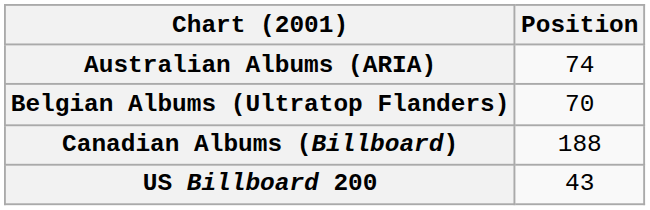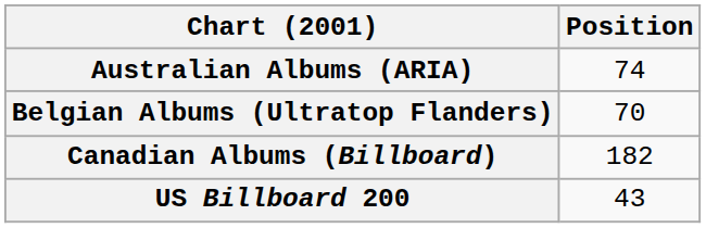 <table class="wikitable sortable plainrowheaders" style="text-align:center">
 <tr>
 <th scope="col">Chart (2001)</th>
 <th scope="col">Position</th>
 </tr>
 <tr>
 <th scope="row">Australian Albums (ARIA)</th>
 <td>74</td>
 </tr>
 <tr>
 <th scope="row">Belgian Albums (Ultratop Flanders)</th>
 <td>70</td>
 </tr>
 <tr>
 <th scope="row">Canadian Albums (<em>Billboard</em>)</th>
-<td>188</td>
+<td>182</td>
 </tr>
 <tr>
 <th scope="row">US <em>Billboard</em> 200</th>
 <td>43</td>
 </tr>
 </table>
